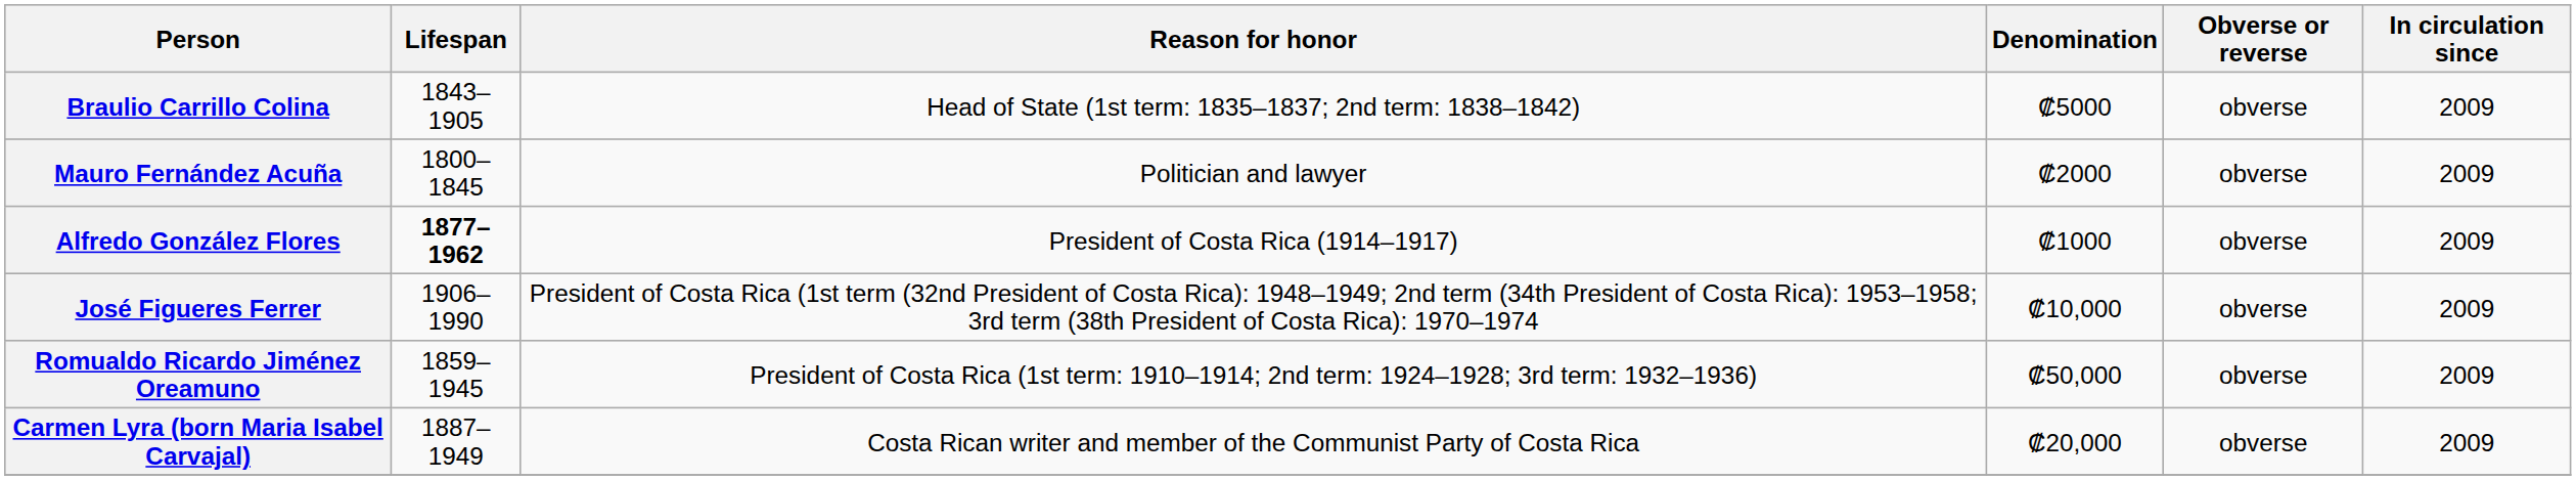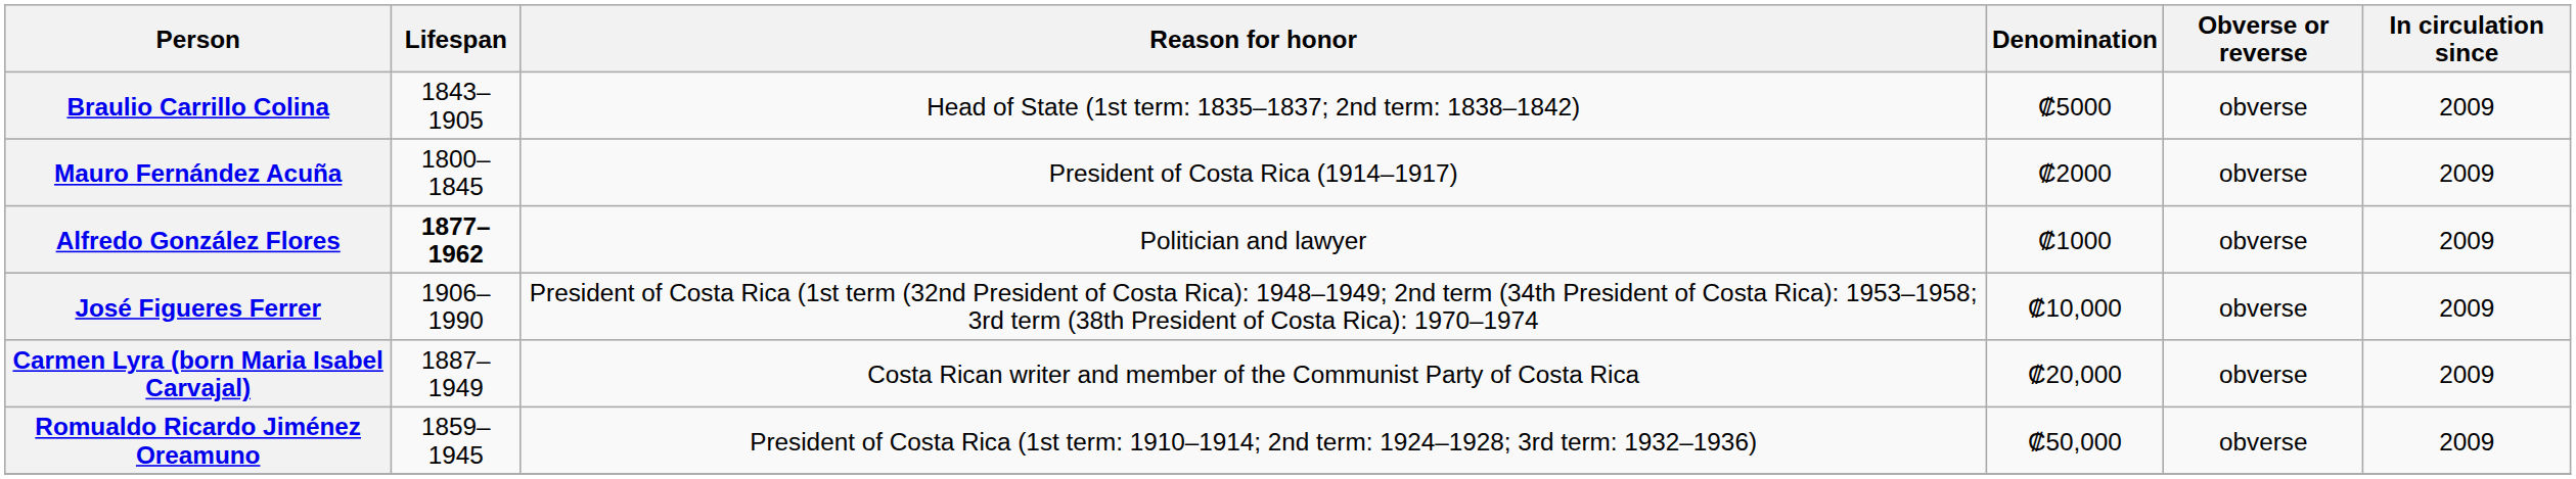 <table class="wikitable" style="font-size: 95%; text-align:center;">
 <tr>
 <th>Person</th>
 <th>Lifespan</th>
 <th>Reason for honor</th>
 <th>Denomination</th>
 <th>Obverse or reverse</th>
 <th>In circulation since</th>
 </tr>
 <tr>
 <th><a href='#'>Braulio Carrillo Colina</a></th>
 <td>1843–1905</td>
 <td>Head of State (1st term: 1835–1837; 2nd term: 1838–1842)</td>
 <td>₡5000</td>
 <td>obverse</td>
 <td>2009</td>
 </tr>
 <tr>
 <th><a href='#'>Mauro Fernández Acuña</a></th>
 <td>1800–1845</td>
-<td>Politician and lawyer</td>
+<td>President of Costa Rica (1914–1917)</td>
 <td>₡2000</td>
 <td>obverse</td>
 <td>2009</td>
 </tr>
 <tr>
 <th><a href='#'>Alfredo González Flores</a></th>
 <td><strong>1877–1962</strong></td>
-<td>President of Costa Rica (1914–1917)</td>
+<td>Politician and lawyer</td>
 <td>₡1000</td>
 <td>obverse</td>
 <td>2009</td>
 </tr>
 <tr>
 <th><a href='#'>José Figueres Ferrer</a></th>
 <td>1906–1990</td>
 <td>President of Costa Rica (1st term (32nd President of Costa Rica): 1948–1949; 2nd term (34th President of Costa Rica): 1953–1958; 3rd term (38th President of Costa Rica): 1970–1974</td>
 <td>₡10,000</td>
 <td>obverse</td>
 <td>2009</td>
 </tr>
 <tr>
+<th><a href='#'>Carmen Lyra (born Maria Isabel Carvajal)</a></th>
+<td>1887–1949</td>
+<td>Costa Rican writer and member of the Communist Party of Costa Rica</td>
+<td>₡20,000</td>
+<td>obverse</td>
+<td>2009</td>
+</tr>
+<tr>
 <th><a href='#'>Romualdo Ricardo Jiménez Oreamuno</a></th>
 <td>1859–1945</td>
 <td>President of Costa Rica (1st term: 1910–1914; 2nd term: 1924–1928; 3rd term: 1932–1936)</td>
 <td>₡50,000</td>
 <td>obverse</td>
 <td>2009</td>
 </tr>
 <tr>
-<th><a href='#'>Carmen Lyra (born Maria Isabel Carvajal)</a></th>
-<td>1887–1949</td>
-<td>Costa Rican writer and member of the Communist Party of Costa Rica</td>
-<td>₡20,000</td>
-<td>obverse</td>
-<td>2009</td>
-</tr>
-<tr>
 </tr>
 </table>
